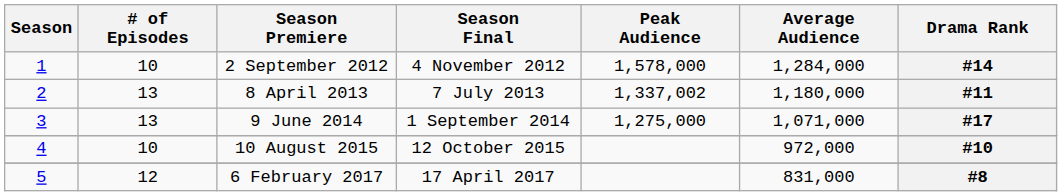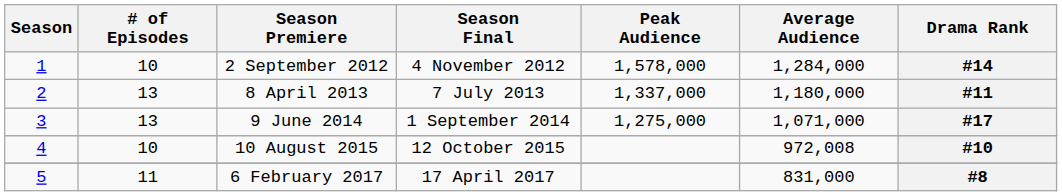 <table class="wikitable">
 <tr style="text-align:center;">
 <th style="width:50px;"><strong>Season</strong></th>
 <th style="width:100px;"><strong># of Episodes</strong></th>
 <th style="width:130px;"><strong>Season <br> Premiere</strong></th>
 <th style="width:135px;"><strong>Season <br> Final</strong></th>
 <th style="width:115px;"><strong>Peak <br> Audience</strong></th>
 <th style="width:115px;"><strong>Average <br> Audience</strong></th>
 <th style="width:115px;"><strong>Drama Rank</strong></th>
 </tr>
 <tr style="text-align:center;">
 <td><a href='#'>1</a></td>
 <td>10</td>
 <td>2 September 2012</td>
 <td>4 November 2012</td>
 <td>1,578,000</td>
 <td>1,284,000</td>
 <th>#14</th>
 </tr>
 <tr style="text-align:center;">
 <td><a href='#'>2</a></td>
 <td>13</td>
 <td>8 April 2013</td>
 <td>7 July 2013</td>
-<td>1,337,002</td>
+<td>1,337,000</td>
 <td>1,180,000</td>
 <th>#11</th>
 </tr>
 <tr style="text-align:center;">
 <td><a href='#'>3</a></td>
 <td>13</td>
 <td>9 June 2014</td>
 <td>1 September 2014</td>
 <td>1,275,000</td>
 <td>1,071,000</td>
 <th>#17</th>
 </tr>
 <tr>
 </tr>
 <tr style="text-align:center;">
 <td><a href='#'>4</a></td>
 <td>10</td>
 <td>10 August 2015</td>
 <td>12 October 2015</td>
 <td></td>
-<td>972,000</td>
+<td>972,008</td>
 <th>#10</th>
 </tr>
 <tr>
 </tr>
 <tr style="text-align:center;">
 <td><a href='#'>5</a></td>
-<td>12</td>
+<td>11</td>
 <td>6 February 2017</td>
 <td>17 April 2017</td>
 <td></td>
 <td>831,000</td>
 <th>#8</th>
 </tr>
 </table>
